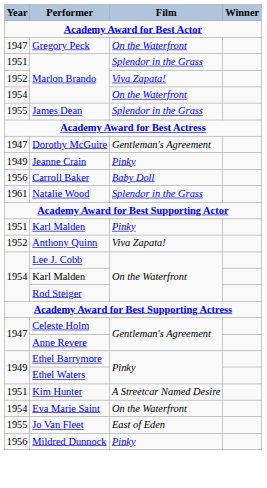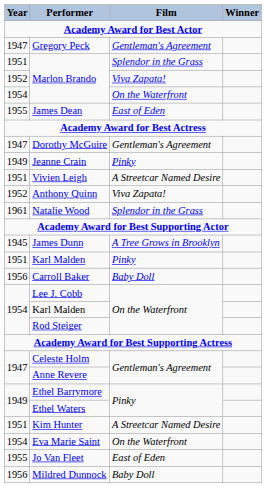 <table class="wikitable mw-collapsible mw-collapsed">
 <tr>
 <th style="background:#B0C4DE;">Year</th>
 <th style="background:#B0C4DE;">Performer</th>
 <th style="background:#B0C4DE;">Film</th>
 <th style="background:#B0C4DE;">Winner</th>
 </tr>
 <tr>
 <td colspan="4" style="text-align:center;"><strong><a href='#'>Academy Award for Best Actor</a></strong></td>
 </tr>
 <tr>
 <td>1947</td>
 <td><a href='#'>Gregory Peck</a></td>
-<td><em><a href='#'>On the Waterfront</a></em></td>
+<td><em><a href='#'>Gentleman's Agreement</a></em></td>
 <td></td>
 </tr>
 <tr>
 <td>1951</td>
 <td rowspan="3"><a href='#'>Marlon Brando</a></td>
 <td><em><a href='#'>Splendor in the Grass</a></em></td>
 <td></td>
 </tr>
 <tr>
 <td>1952</td>
 <td><em><a href='#'>Viva Zapata!</a></em></td>
 <td></td>
 </tr>
 <tr>
 <td>1954</td>
 <td><em><a href='#'>On the Waterfront</a></em></td>
 <td></td>
 </tr>
 <tr>
 <td>1955</td>
 <td><a href='#'>James Dean</a></td>
-<td><em><a href='#'>Splendor in the Grass</a></em></td>
+<td><em><a href='#'>East of Eden</a></em></td>
 <td></td>
 </tr>
 <tr>
 <td colspan="4" style="text-align:center;"><strong><a href='#'>Academy Award for Best Actress</a></strong></td>
 </tr>
 <tr>
 <td>1947</td>
 <td><a href='#'>Dorothy McGuire</a></td>
 <td><em>Gentleman's Agreement</em></td>
 <td></td>
 </tr>
 <tr>
 <td>1949</td>
 <td><a href='#'>Jeanne Crain</a></td>
 <td><em><a href='#'>Pinky</a></em></td>
 <td></td>
 </tr>
 <tr>
-<td>1956</td>
-<td><a href='#'>Carroll Baker</a></td>
-<td><em><a href='#'>Baby Doll</a></em></td>
+<td>1951</td>
+<td><a href='#'>Vivien Leigh</a></td>
+<td><em>A Streetcar Named Desire</em></td>
+<td></td>
+</tr>
+<tr>
+<td>1952</td>
+<td><a href='#'>Anthony Quinn</a></td>
+<td><em>Viva Zapata!</em></td>
 <td></td>
 </tr>
 <tr>
 <td>1961</td>
 <td><a href='#'>Natalie Wood</a></td>
 <td><em><a href='#'>Splendor in the Grass</a></em></td>
 <td></td>
 </tr>
 <tr>
 <td colspan="4" style="text-align:center;"><strong><a href='#'>Academy Award for Best Supporting Actor</a></strong></td>
 </tr>
 <tr>
+<td>1945</td>
+<td><a href='#'>James Dunn</a></td>
+<td><em><a href='#'>A Tree Grows in Brooklyn</a></em></td>
+<td></td>
+</tr>
+<tr>
 <td>1951</td>
 <td><a href='#'>Karl Malden</a></td>
 <td><em><a href='#'>Pinky</a></em></td>
 <td></td>
 </tr>
 <tr>
-<td>1952</td>
-<td><a href='#'>Anthony Quinn</a></td>
-<td><em>Viva Zapata!</em></td>
+<td>1956</td>
+<td><a href='#'>Carroll Baker</a></td>
+<td><em><a href='#'>Baby Doll</a></em></td>
 <td></td>
 </tr>
 <tr>
 <td rowspan="3">1954</td>
 <td><a href='#'>Lee J. Cobb</a></td>
 <td rowspan="3"><em>On the Waterfront</em></td>
 <td></td>
 </tr>
 <tr>
 <td>Karl Malden</td>
 <td></td>
 </tr>
 <tr>
 <td><a href='#'>Rod Steiger</a></td>
 <td></td>
 </tr>
 <tr>
 <td colspan="4" style="text-align:center;"><strong><a href='#'>Academy Award for Best Supporting Actress</a></strong></td>
 </tr>
 <tr>
 <td rowspan="2">1947</td>
 <td><a href='#'>Celeste Holm</a></td>
 <td rowspan="2"><em>Gentleman's Agreement</em></td>
 <td></td>
 </tr>
 <tr>
 <td><a href='#'>Anne Revere</a></td>
 <td></td>
 </tr>
 <tr>
 <td rowspan="2">1949</td>
 <td><a href='#'>Ethel Barrymore</a></td>
 <td rowspan="2"><em>Pinky</em></td>
 <td></td>
 </tr>
 <tr>
 <td><a href='#'>Ethel Waters</a></td>
 <td></td>
 </tr>
 <tr>
 <td>1951</td>
 <td><a href='#'>Kim Hunter</a></td>
 <td><em>A Streetcar Named Desire</em></td>
 <td></td>
 </tr>
 <tr>
 <td>1954</td>
 <td><a href='#'>Eva Marie Saint</a></td>
 <td><em>On the Waterfront</em></td>
 <td></td>
 </tr>
 <tr>
 <td>1955</td>
 <td><a href='#'>Jo Van Fleet</a></td>
 <td><em>East of Eden</em></td>
 <td></td>
 </tr>
 <tr>
 <td>1956</td>
 <td><a href='#'>Mildred Dunnock</a></td>
-<td><em><a href='#'>Pinky</a></em></td>
+<td><em>Baby Doll</em></td>
 <td></td>
 </tr>
 </table>
